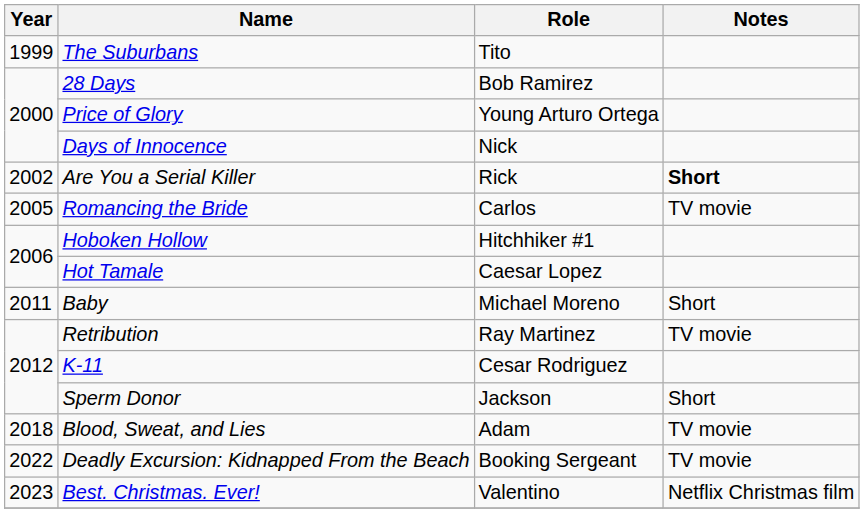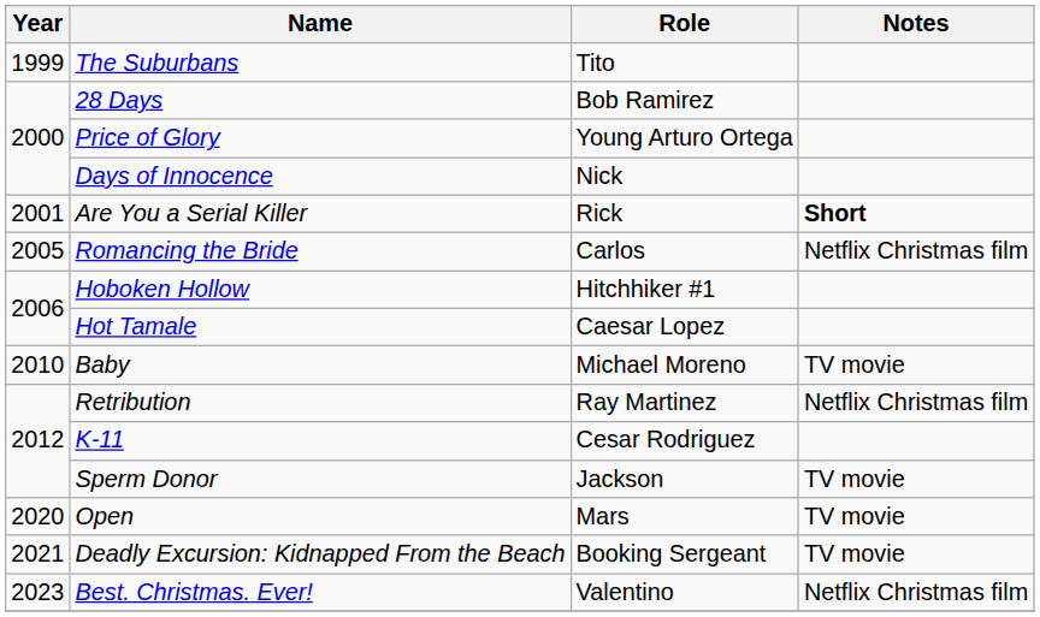 <table class="wikitable">
 <tr>
 <th>Year</th>
 <th>Name</th>
 <th>Role</th>
 <th>Notes</th>
 </tr>
 <tr>
 <td>1999</td>
 <td><em><a href='#'>The Suburbans</a></em></td>
 <td>Tito</td>
 <td></td>
 </tr>
 <tr>
 <td rowspan="3">2000</td>
 <td><em><a href='#'>28 Days</a></em></td>
 <td>Bob Ramirez</td>
 <td></td>
 </tr>
 <tr>
 <td><em><a href='#'>Price of Glory</a></em></td>
 <td>Young Arturo Ortega</td>
 <td></td>
 </tr>
 <tr>
 <td><em><a href='#'>Days of Innocence</a></em></td>
 <td>Nick</td>
 <td></td>
 </tr>
 <tr>
-<td>2002</td>
+<td>2001</td>
 <td><em>Are You a Serial Killer</em></td>
 <td>Rick</td>
 <td><strong>Short</strong></td>
 </tr>
 <tr>
 <td>2005</td>
 <td><em><a href='#'>Romancing the Bride</a></em></td>
 <td>Carlos</td>
-<td>TV movie</td>
+<td>Netflix Christmas film</td>
 </tr>
 <tr>
 <td rowspan="2">2006</td>
 <td><em><a href='#'>Hoboken Hollow</a></em></td>
 <td>Hitchhiker #1</td>
 <td></td>
 </tr>
 <tr>
 <td><em><a href='#'>Hot Tamale</a></em></td>
 <td>Caesar Lopez</td>
 <td></td>
 </tr>
 <tr>
-<td>2011</td>
+<td>2010</td>
 <td><em>Baby</em></td>
 <td>Michael Moreno</td>
-<td>Short</td>
+<td>TV movie</td>
 </tr>
 <tr>
 <td rowspan="3">2012</td>
 <td><em>Retribution</em></td>
 <td>Ray Martinez</td>
-<td>TV movie</td>
+<td>Netflix Christmas film</td>
 </tr>
 <tr>
 <td><em><a href='#'>K-11</a></em></td>
 <td>Cesar Rodriguez</td>
 <td></td>
 </tr>
 <tr>
 <td><em>Sperm Donor</em></td>
 <td>Jackson</td>
-<td>Short</td>
-</tr>
-<tr>
-<td>2018</td>
-<td><em>Blood, Sweat, and Lies</em></td>
-<td>Adam</td>
 <td>TV movie</td>
 </tr>
 <tr>
-<td>2022</td>
+<td>2020</td>
+<td><em>Open</em></td>
+<td>Mars</td>
+<td>TV movie</td>
+</tr>
+<tr>
+<td>2021</td>
 <td><em>Deadly Excursion: Kidnapped From the Beach</em></td>
 <td>Booking Sergeant</td>
 <td>TV movie</td>
 </tr>
 <tr>
 <td>2023</td>
 <td><em><a href='#'>Best. Christmas. Ever!</a></em></td>
 <td>Valentino</td>
 <td>Netflix Christmas film</td>
 </tr>
 <tr>
 </tr>
 </table>
